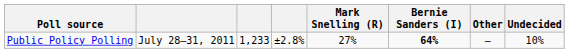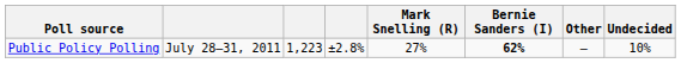 <table class="wikitable" style="text-align:center">
 <tr valign= bottom>
 <th>Poll source</th>
 <th></th>
 <th></th>
 <th></th>
 <th style="width:100px;">Mark<br>Snelling (R)</th>
 <th style="width:100px;">Bernie<br>Sanders (I)</th>
 <th>Other</th>
 <th>Undecided</th>
 </tr>
 <tr>
 <td align=left><a href='#'>Public Policy Polling</a></td>
 <td>July 28–31, 2011</td>
-<td>1,233</td>
+<td>1,223</td>
 <td>±2.8%</td>
 <td>27%</td>
-<td><strong>64%</strong></td>
+<td><strong>62%</strong></td>
 <td>—</td>
 <td>10%</td>
 </tr>
 </table>
